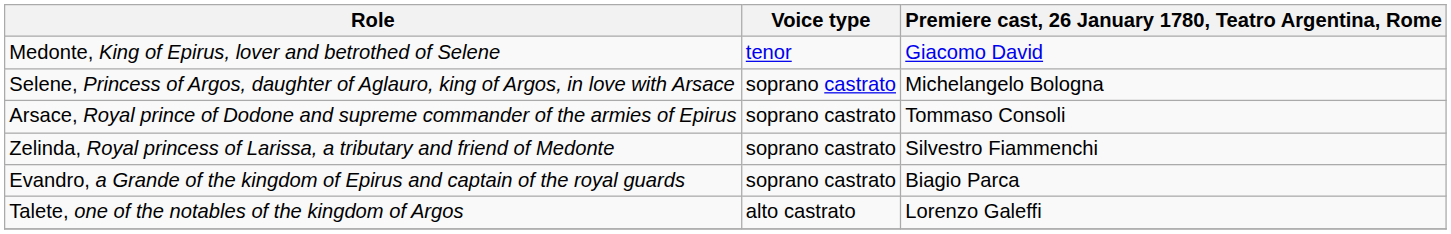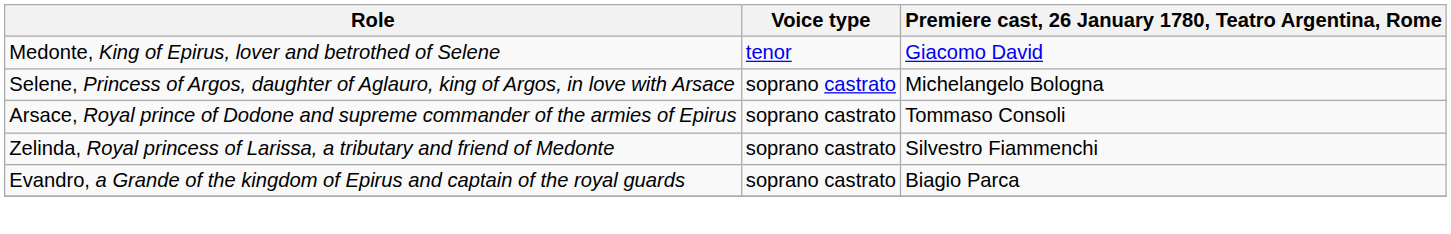 <table class="wikitable">
 <tr>
 <th>Role</th>
 <th>Voice type</th>
 <th>Premiere cast, 26 January 1780, Teatro Argentina, Rome</th>
 </tr>
 <tr>
 <td>Medonte, <em>King of Epirus, lover and betrothed of Selene</em></td>
 <td><a href='#'>tenor</a></td>
 <td><a href='#'>Giacomo David</a></td>
 </tr>
 <tr>
 <td>Selene, <em>Princess of Argos, daughter of Aglauro, king of Argos, in love with Arsace</em></td>
 <td>soprano <a href='#'>castrato</a></td>
 <td>Michelangelo Bologna</td>
 </tr>
 <tr>
 <td>Arsace, <em>Royal prince of Dodone and supreme commander of the armies of Epirus</em></td>
 <td>soprano castrato</td>
 <td>Tommaso Consoli</td>
 </tr>
 <tr>
 <td>Zelinda, <em>Royal princess of Larissa, a tributary and friend of Medonte</em></td>
 <td>soprano castrato</td>
 <td>Silvestro Fiammenchi</td>
 </tr>
 <tr>
 <td>Evandro, <em>a Grande of the kingdom of Epirus and captain of the royal guards</em></td>
 <td>soprano castrato</td>
 <td>Biagio Parca</td>
 </tr>
 <tr>
-<td>Talete, <em>one of the notables of the kingdom of Argos</em></td>
-<td>alto castrato</td>
-<td>Lorenzo Galeffi</td>
-</tr>
-<tr>
 </tr>
 </table>
